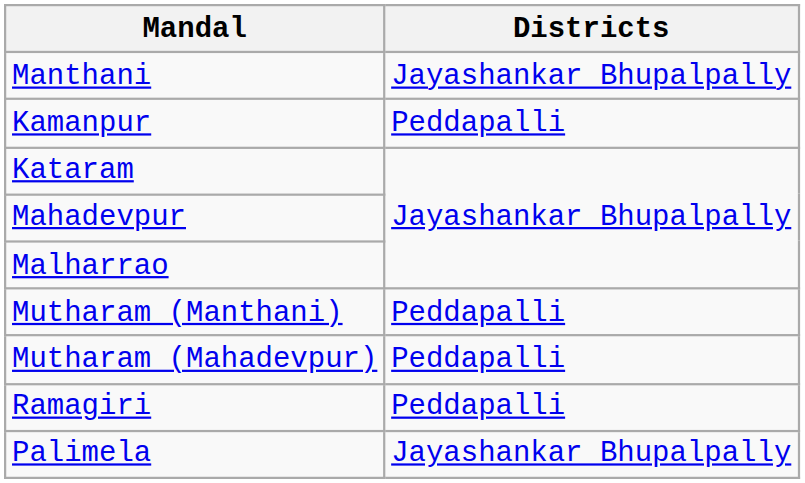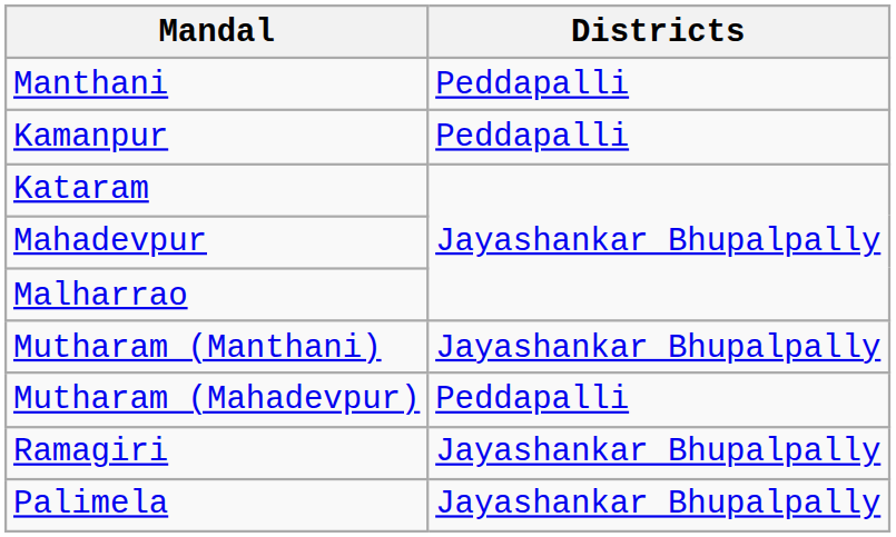 <table class="wikitable sortable static-row-numbers static-row-header-hash">
 <tr>
 <th>Mandal</th>
 <th>Districts</th>
 </tr>
 <tr>
 <td><a href='#'>Manthani</a></td>
-<td><a href='#'>Jayashankar Bhupalpally</a></td>
+<td><a href='#'>Peddapalli</a></td>
 </tr>
 <tr>
 <td><a href='#'>Kamanpur</a></td>
 <td><a href='#'>Peddapalli</a></td>
 </tr>
 <tr>
 <td><a href='#'>Kataram</a></td>
 <td rowspan=3><a href='#'>Jayashankar Bhupalpally</a></td>
 </tr>
 <tr>
 <td><a href='#'>Mahadevpur</a></td>
 </tr>
 <tr>
 <td><a href='#'>Malharrao</a></td>
 </tr>
 <tr>
 <td><a href='#'>Mutharam (Manthani)</a></td>
-<td><a href='#'>Peddapalli</a></td>
+<td><a href='#'>Jayashankar Bhupalpally</a></td>
 </tr>
 <tr>
 <td><a href='#'>Mutharam (Mahadevpur)</a></td>
 <td><a href='#'>Peddapalli</a></td>
 </tr>
 <tr>
 <td><a href='#'>Ramagiri</a></td>
-<td><a href='#'>Peddapalli</a></td>
+<td><a href='#'>Jayashankar Bhupalpally</a></td>
 </tr>
 <tr>
 <td><a href='#'>Palimela</a></td>
 <td><a href='#'>Jayashankar Bhupalpally</a></td>
 </tr>
 </table>
